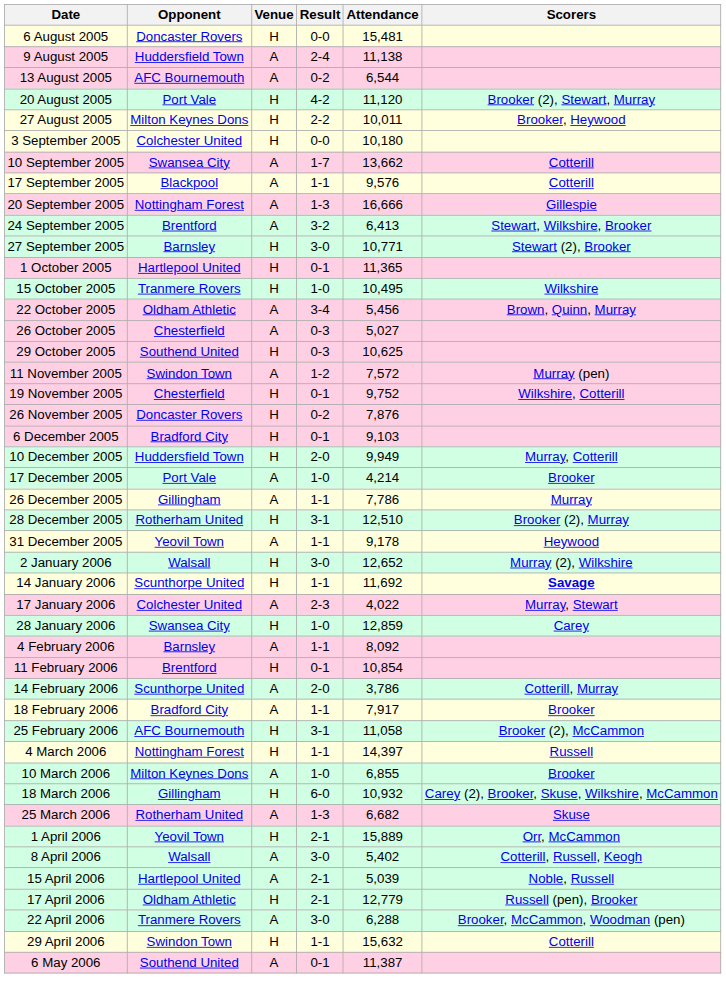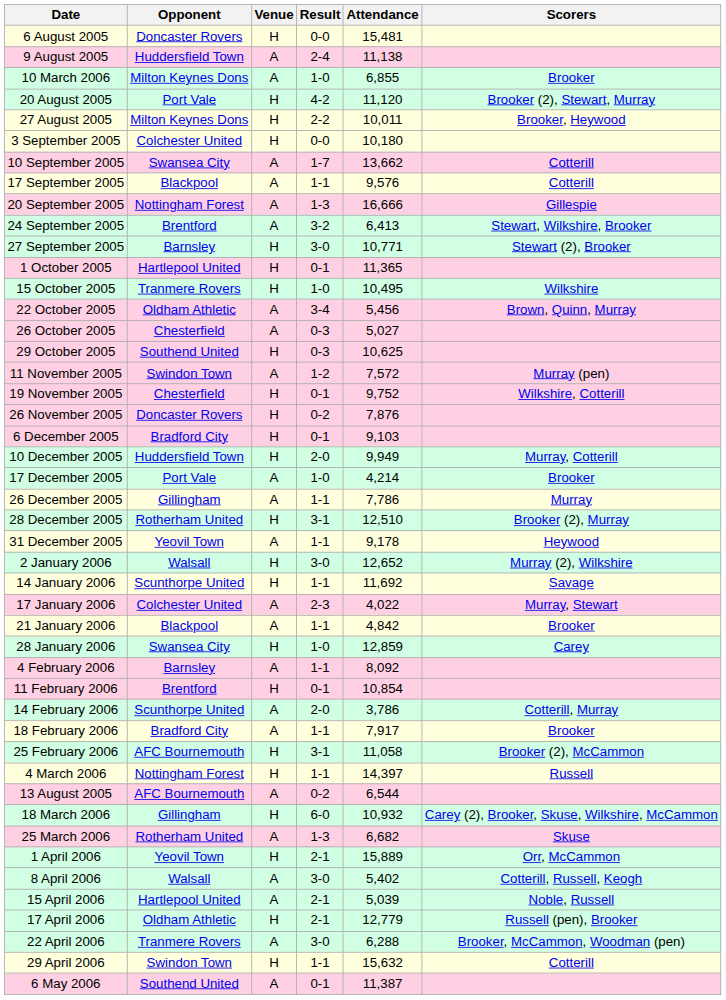 <table class="wikitable sortable" style="font-size:100%; text-align:center">
 <tr>
 <th>Date</th>
 <th>Opponent</th>
 <th>Venue</th>
 <th>Result</th>
 <th>Attendance</th>
 <th>Scorers</th>
 </tr>
 <tr style="background-color: #ffffdd;">
 <td>6 August 2005</td>
 <td><a href='#'>Doncaster Rovers</a></td>
 <td>H</td>
 <td>0-0</td>
 <td>15,481</td>
 <td></td>
 </tr>
 <tr style="background-color: #ffd0e3;">
 <td>9 August 2005</td>
 <td><a href='#'>Huddersfield Town</a></td>
 <td>A</td>
 <td>2-4</td>
 <td>11,138</td>
 <td></td>
 </tr>
-<tr style="background-color: #ffd0e3;">
-<td>13 August 2005</td>
-<td><a href='#'>AFC Bournemouth</a></td>
+<tr style="background-color: #d0ffe3;">
+<td>10 March 2006</td>
+<td><a href='#'>Milton Keynes Dons</a></td>
 <td>A</td>
-<td>0-2</td>
-<td>6,544</td>
-<td></td>
+<td>1-0</td>
+<td>6,855</td>
+<td><a href='#'>Brooker</a></td>
 </tr>
 <tr style="background-color: #d0ffe3;">
 <td>20 August 2005</td>
 <td><a href='#'>Port Vale</a></td>
 <td>H</td>
 <td>4-2</td>
 <td>11,120</td>
 <td><a href='#'>Brooker</a> (2), <a href='#'>Stewart</a>, <a href='#'>Murray</a></td>
 </tr>
 <tr style="background-color: #ffffdd;">
 <td>27 August 2005</td>
 <td><a href='#'>Milton Keynes Dons</a></td>
 <td>H</td>
 <td>2-2</td>
 <td>10,011</td>
 <td><a href='#'>Brooker</a>, <a href='#'>Heywood</a></td>
 </tr>
 <tr style="background-color: #ffffdd;">
 <td>3 September 2005</td>
 <td><a href='#'>Colchester United</a></td>
 <td>H</td>
 <td>0-0</td>
 <td>10,180</td>
 <td></td>
 </tr>
 <tr style="background-color: #ffd0e3;">
 <td>10 September 2005</td>
 <td><a href='#'>Swansea City</a></td>
 <td>A</td>
 <td>1-7</td>
 <td>13,662</td>
 <td><a href='#'>Cotterill</a></td>
 </tr>
 <tr style="background-color: #ffffdd;">
 <td>17 September 2005</td>
 <td><a href='#'>Blackpool</a></td>
 <td>A</td>
 <td>1-1</td>
 <td>9,576</td>
 <td><a href='#'>Cotterill</a></td>
 </tr>
 <tr style="background-color: #ffd0e3;">
 <td>20 September 2005</td>
 <td><a href='#'>Nottingham Forest</a></td>
 <td>A</td>
 <td>1-3</td>
 <td>16,666</td>
 <td><a href='#'>Gillespie</a></td>
 </tr>
 <tr style="background-color: #d0ffe3;">
 <td>24 September 2005</td>
 <td><a href='#'>Brentford</a></td>
 <td>A</td>
 <td>3-2</td>
 <td>6,413</td>
 <td><a href='#'>Stewart</a>, <a href='#'>Wilkshire</a>, <a href='#'>Brooker</a></td>
 </tr>
 <tr style="background-color: #d0ffe3;">
 <td>27 September 2005</td>
 <td><a href='#'>Barnsley</a></td>
 <td>H</td>
 <td>3-0</td>
 <td>10,771</td>
 <td><a href='#'>Stewart</a> (2), <a href='#'>Brooker</a></td>
 </tr>
 <tr style="background-color: #ffd0e3;">
 <td>1 October 2005</td>
 <td><a href='#'>Hartlepool United</a></td>
 <td>H</td>
 <td>0-1</td>
 <td>11,365</td>
 <td></td>
 </tr>
 <tr style="background-color: #d0ffe3;">
 <td>15 October 2005</td>
 <td><a href='#'>Tranmere Rovers</a></td>
 <td>H</td>
 <td>1-0</td>
 <td>10,495</td>
 <td><a href='#'>Wilkshire</a></td>
 </tr>
 <tr style="background-color: #ffd0e3;">
 <td>22 October 2005</td>
 <td><a href='#'>Oldham Athletic</a></td>
 <td>A</td>
 <td>3-4</td>
 <td>5,456</td>
 <td><a href='#'>Brown</a>, <a href='#'>Quinn</a>, <a href='#'>Murray</a></td>
 </tr>
 <tr style="background-color: #ffd0e3;">
 <td>26 October 2005</td>
 <td><a href='#'>Chesterfield</a></td>
 <td>A</td>
 <td>0-3</td>
 <td>5,027</td>
 <td></td>
 </tr>
 <tr style="background-color: #ffd0e3;">
 <td>29 October 2005</td>
 <td><a href='#'>Southend United</a></td>
 <td>H</td>
 <td>0-3</td>
 <td>10,625</td>
 <td></td>
 </tr>
 <tr style="background-color: #ffd0e3;">
 <td>11 November 2005</td>
 <td><a href='#'>Swindon Town</a></td>
 <td>A</td>
 <td>1-2</td>
 <td>7,572</td>
 <td><a href='#'>Murray</a> (pen)</td>
 </tr>
 <tr style="background-color: #ffd0e3;">
 <td>19 November 2005</td>
 <td><a href='#'>Chesterfield</a></td>
 <td>H</td>
 <td>0-1</td>
 <td>9,752</td>
 <td><a href='#'>Wilkshire</a>, <a href='#'>Cotterill</a></td>
 </tr>
 <tr style="background-color: #ffd0e3;">
 <td>26 November 2005</td>
 <td><a href='#'>Doncaster Rovers</a></td>
 <td>H</td>
 <td>0-2</td>
 <td>7,876</td>
 <td></td>
 </tr>
 <tr style="background-color: #ffd0e3;">
 <td>6 December 2005</td>
 <td><a href='#'>Bradford City</a></td>
 <td>H</td>
 <td>0-1</td>
 <td>9,103</td>
 <td></td>
 </tr>
 <tr style="background-color: #d0ffe3;">
 <td>10 December 2005</td>
 <td><a href='#'>Huddersfield Town</a></td>
 <td>H</td>
 <td>2-0</td>
 <td>9,949</td>
 <td><a href='#'>Murray</a>, <a href='#'>Cotterill</a></td>
 </tr>
 <tr style="background-color: #d0ffe3;">
 <td>17 December 2005</td>
 <td><a href='#'>Port Vale</a></td>
 <td>A</td>
 <td>1-0</td>
 <td>4,214</td>
 <td><a href='#'>Brooker</a></td>
 </tr>
 <tr style="background-color: #ffffdd;">
 <td>26 December 2005</td>
 <td><a href='#'>Gillingham</a></td>
 <td>A</td>
 <td>1-1</td>
 <td>7,786</td>
 <td><a href='#'>Murray</a></td>
 </tr>
 <tr style="background-color: #d0ffe3;">
 <td>28 December 2005</td>
 <td><a href='#'>Rotherham United</a></td>
 <td>H</td>
 <td>3-1</td>
 <td>12,510</td>
 <td><a href='#'>Brooker</a> (2), <a href='#'>Murray</a></td>
 </tr>
 <tr style="background-color: #ffffdd;">
 <td>31 December 2005</td>
 <td><a href='#'>Yeovil Town</a></td>
 <td>A</td>
 <td>1-1</td>
 <td>9,178</td>
 <td><a href='#'>Heywood</a></td>
 </tr>
 <tr style="background-color: #d0ffe3;">
 <td>2 January 2006</td>
 <td><a href='#'>Walsall</a></td>
 <td>H</td>
 <td>3-0</td>
 <td>12,652</td>
 <td><a href='#'>Murray</a> (2), <a href='#'>Wilkshire</a></td>
 </tr>
 <tr style="background-color: #ffffdd;">
 <td>14 January 2006</td>
 <td><a href='#'>Scunthorpe United</a></td>
 <td>H</td>
 <td>1-1</td>
 <td>11,692</td>
-<td><strong><a href='#'>Savage</a></strong></td>
+<td><a href='#'>Savage</a></td>
 </tr>
 <tr style="background-color: #ffd0e3;">
 <td>17 January 2006</td>
 <td><a href='#'>Colchester United</a></td>
 <td>A</td>
 <td>2-3</td>
 <td>4,022</td>
 <td><a href='#'>Murray</a>, <a href='#'>Stewart</a></td>
+</tr>
+<tr style="background-color: #ffffdd;">
+<td>21 January 2006</td>
+<td><a href='#'>Blackpool</a></td>
+<td>A</td>
+<td>1-1</td>
+<td>4,842</td>
+<td><a href='#'>Brooker</a></td>
 </tr>
 <tr style="background-color: #d0ffe3;">
 <td>28 January 2006</td>
 <td><a href='#'>Swansea City</a></td>
 <td>H</td>
 <td>1-0</td>
 <td>12,859</td>
 <td><a href='#'>Carey</a></td>
 </tr>
 <tr style="background-color: #ffd0e3;">
 <td>4 February 2006</td>
 <td><a href='#'>Barnsley</a></td>
 <td>A</td>
 <td>1-1</td>
 <td>8,092</td>
 <td></td>
 </tr>
 <tr style="background-color: #ffd0e3;">
 <td>11 February 2006</td>
 <td><a href='#'>Brentford</a></td>
 <td>H</td>
 <td>0-1</td>
 <td>10,854</td>
 <td></td>
 </tr>
 <tr style="background-color: #d0ffe3;">
 <td>14 February 2006</td>
 <td><a href='#'>Scunthorpe United</a></td>
 <td>A</td>
 <td>2-0</td>
 <td>3,786</td>
 <td><a href='#'>Cotterill</a>, <a href='#'>Murray</a></td>
 </tr>
 <tr style="background-color: #ffffdd;">
 <td>18 February 2006</td>
 <td><a href='#'>Bradford City</a></td>
 <td>A</td>
 <td>1-1</td>
 <td>7,917</td>
 <td><a href='#'>Brooker</a></td>
 </tr>
 <tr style="background-color: #d0ffe3;">
 <td>25 February 2006</td>
 <td><a href='#'>AFC Bournemouth</a></td>
 <td>H</td>
 <td>3-1</td>
 <td>11,058</td>
 <td><a href='#'>Brooker</a> (2), <a href='#'>McCammon</a></td>
 </tr>
 <tr style="background-color: #ffffdd;">
 <td>4 March 2006</td>
 <td><a href='#'>Nottingham Forest</a></td>
 <td>H</td>
 <td>1-1</td>
 <td>14,397</td>
 <td><a href='#'>Russell</a></td>
 </tr>
-<tr style="background-color: #d0ffe3;">
-<td>10 March 2006</td>
-<td><a href='#'>Milton Keynes Dons</a></td>
+<tr style="background-color: #ffd0e3;">
+<td>13 August 2005</td>
+<td><a href='#'>AFC Bournemouth</a></td>
 <td>A</td>
-<td>1-0</td>
-<td>6,855</td>
-<td><a href='#'>Brooker</a></td>
+<td>0-2</td>
+<td>6,544</td>
+<td></td>
 </tr>
 <tr style="background-color: #d0ffe3;">
 <td>18 March 2006</td>
 <td><a href='#'>Gillingham</a></td>
 <td>H</td>
 <td>6-0</td>
 <td>10,932</td>
 <td><a href='#'>Carey</a> (2), <a href='#'>Brooker</a>, <a href='#'>Skuse</a>, <a href='#'>Wilkshire</a>, <a href='#'>McCammon</a></td>
 </tr>
 <tr style="background-color: #ffd0e3;">
 <td>25 March 2006</td>
 <td><a href='#'>Rotherham United</a></td>
 <td>A</td>
 <td>1-3</td>
 <td>6,682</td>
 <td><a href='#'>Skuse</a></td>
 </tr>
 <tr style="background-color: #d0ffe3;">
 <td>1 April 2006</td>
 <td><a href='#'>Yeovil Town</a></td>
 <td>H</td>
 <td>2-1</td>
 <td>15,889</td>
 <td><a href='#'>Orr</a>, <a href='#'>McCammon</a></td>
 </tr>
 <tr style="background-color: #d0ffe3;">
 <td>8 April 2006</td>
 <td><a href='#'>Walsall</a></td>
 <td>A</td>
 <td>3-0</td>
 <td>5,402</td>
 <td><a href='#'>Cotterill</a>, <a href='#'>Russell</a>, <a href='#'>Keogh</a></td>
 </tr>
 <tr style="background-color: #d0ffe3;">
 <td>15 April 2006</td>
 <td><a href='#'>Hartlepool United</a></td>
 <td>A</td>
 <td>2-1</td>
 <td>5,039</td>
 <td><a href='#'>Noble</a>, <a href='#'>Russell</a></td>
 </tr>
 <tr style="background-color: #d0ffe3;">
 <td>17 April 2006</td>
 <td><a href='#'>Oldham Athletic</a></td>
 <td>H</td>
 <td>2-1</td>
 <td>12,779</td>
 <td><a href='#'>Russell</a> (pen), <a href='#'>Brooker</a></td>
 </tr>
 <tr style="background-color: #d0ffe3;">
 <td>22 April 2006</td>
 <td><a href='#'>Tranmere Rovers</a></td>
 <td>A</td>
 <td>3-0</td>
 <td>6,288</td>
 <td><a href='#'>Brooker</a>, <a href='#'>McCammon</a>, <a href='#'>Woodman</a> (pen)</td>
 </tr>
 <tr style="background-color: #ffffdd;">
 <td>29 April 2006</td>
 <td><a href='#'>Swindon Town</a></td>
 <td>H</td>
 <td>1-1</td>
 <td>15,632</td>
 <td><a href='#'>Cotterill</a></td>
 </tr>
 <tr style="background-color: #ffd0e3;">
 <td>6 May 2006</td>
 <td><a href='#'>Southend United</a></td>
 <td>A</td>
 <td>0-1</td>
 <td>11,387</td>
 <td></td>
 </tr>
 </table>
